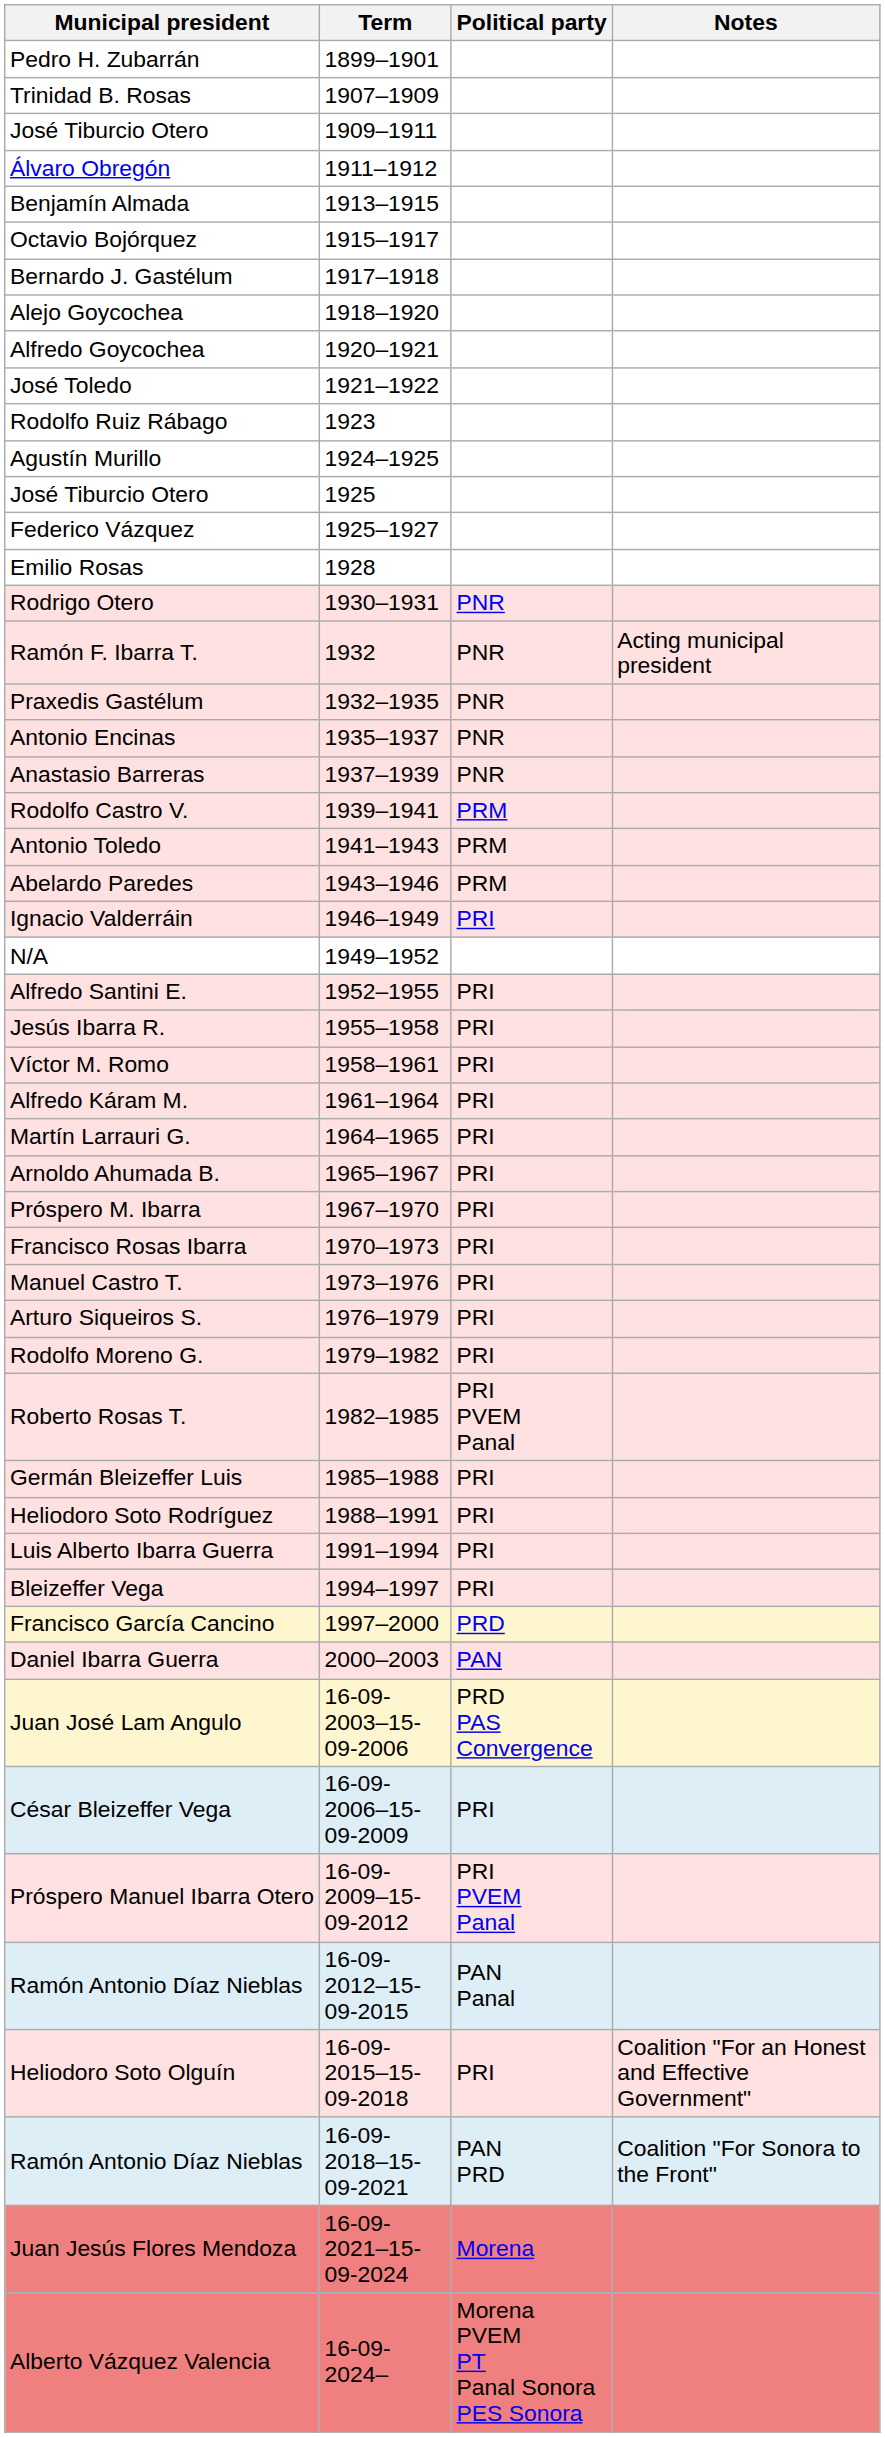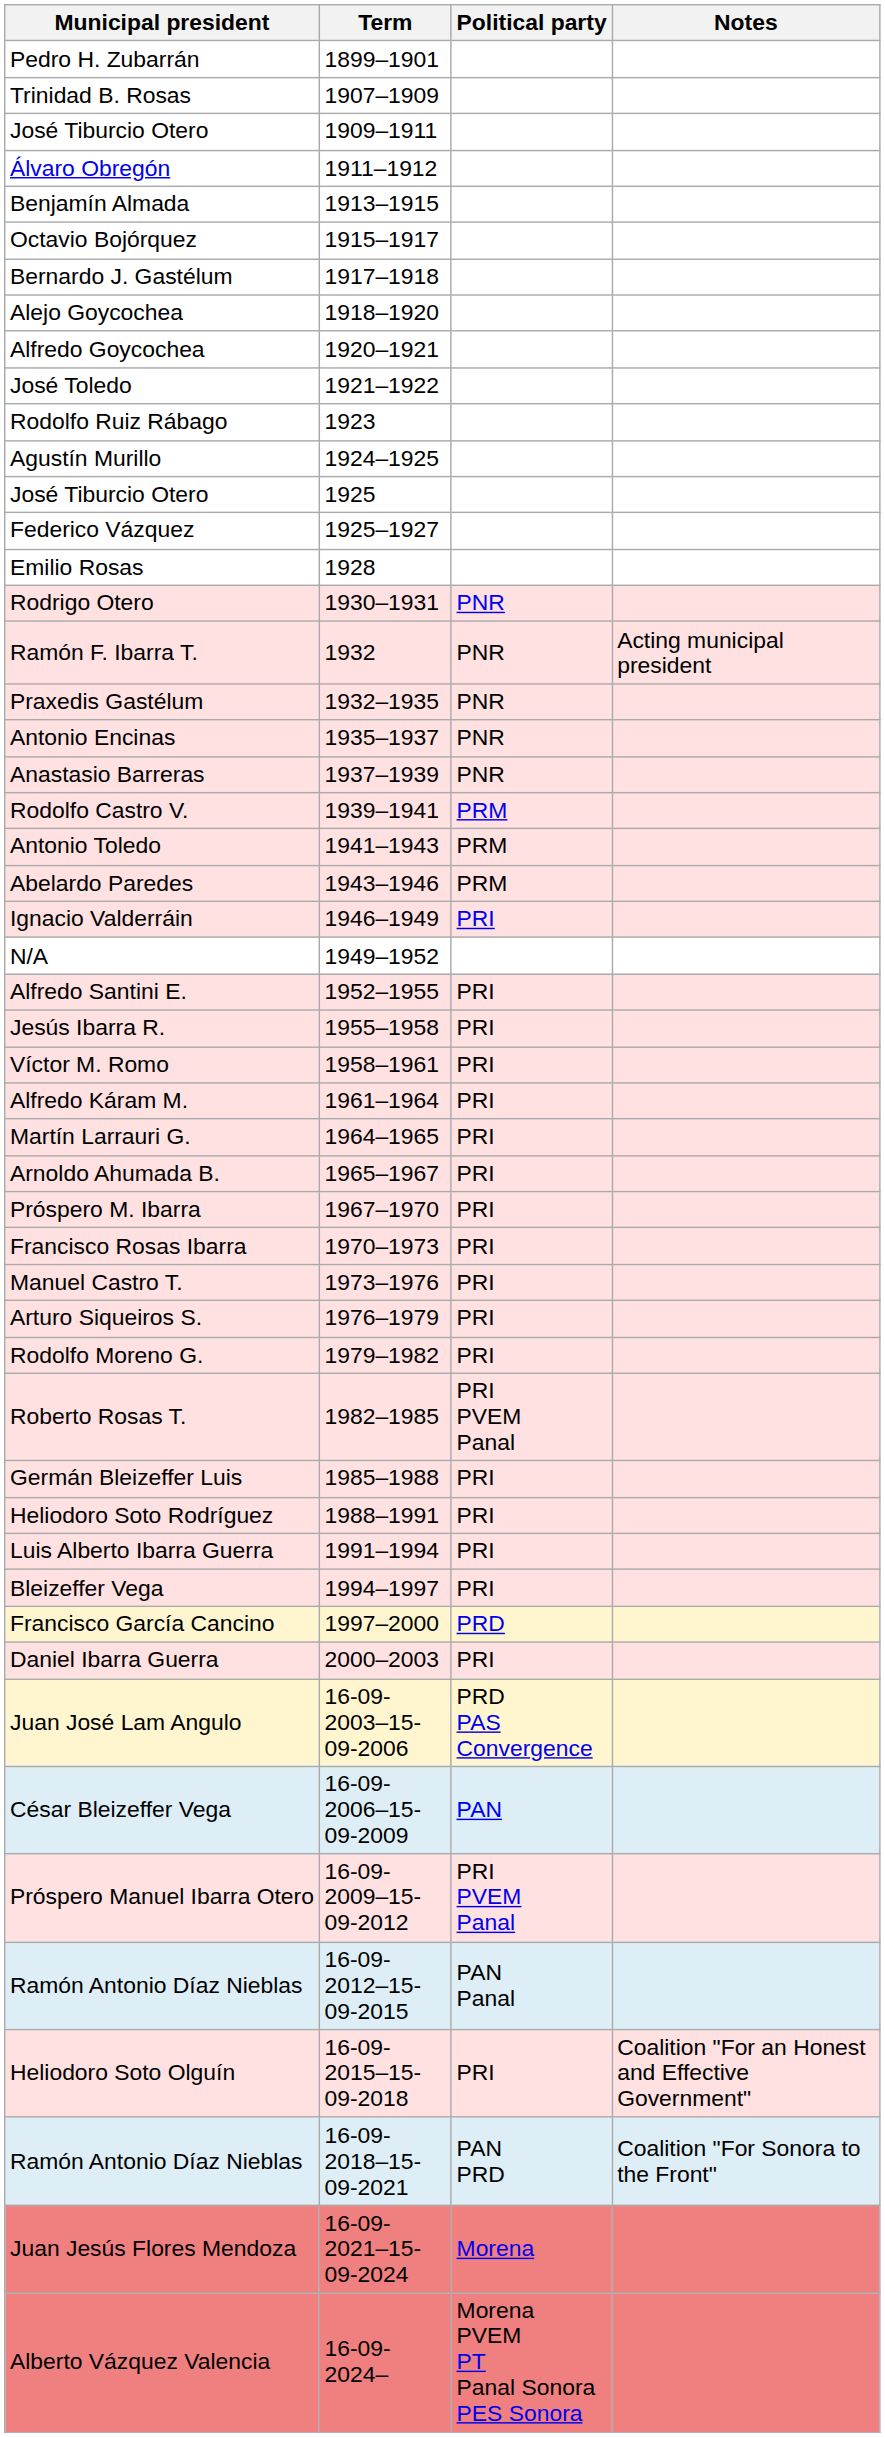 <table class="wikitable">
 <tr>
 <th>Municipal president</th>
 <th width=85px>Term</th>
 <th>Political party</th>
 <th width=180px>Notes</th>
 </tr>
 <tr style="background:#ffffff">
 <td>Pedro H. Zubarrán</td>
 <td>1899–1901</td>
 <td></td>
 <td></td>
 </tr>
 <tr style="background:#ffffff">
 <td>Trinidad B. Rosas</td>
 <td>1907–1909</td>
 <td></td>
 <td></td>
 </tr>
 <tr style="background:#ffffff">
 <td>José Tiburcio Otero</td>
 <td>1909–1911</td>
 <td></td>
 <td></td>
 </tr>
 <tr style="background:#ffffff">
 <td><a href='#'>Álvaro Obregón</a></td>
 <td>1911–1912</td>
 <td></td>
 <td></td>
 </tr>
 <tr style="background:#ffffff">
 <td>Benjamín Almada</td>
 <td>1913–1915</td>
 <td></td>
 <td></td>
 </tr>
 <tr style="background:#ffffff">
 <td>Octavio Bojórquez</td>
 <td>1915–1917</td>
 <td></td>
 <td></td>
 </tr>
 <tr style="background:#ffffff">
 <td>Bernardo J. Gastélum</td>
 <td>1917–1918</td>
 <td></td>
 <td></td>
 </tr>
 <tr style="background:#ffffff">
 <td>Alejo Goycochea</td>
 <td>1918–1920</td>
 <td></td>
 <td></td>
 </tr>
 <tr style="background:#ffffff">
 <td>Alfredo Goycochea</td>
 <td>1920–1921</td>
 <td></td>
 <td></td>
 </tr>
 <tr style="background:#ffffff">
 <td>José Toledo</td>
 <td>1921–1922</td>
 <td></td>
 <td></td>
 </tr>
 <tr style="background:#ffffff">
 <td>Rodolfo Ruiz Rábago</td>
 <td>1923</td>
 <td></td>
 <td></td>
 </tr>
 <tr style="background:#ffffff">
 <td>Agustín Murillo</td>
 <td>1924–1925</td>
 <td></td>
 <td></td>
 </tr>
 <tr style="background:#ffffff">
 <td>José Tiburcio Otero</td>
 <td>1925</td>
 <td></td>
 <td></td>
 </tr>
 <tr style="background:#ffffff">
 <td>Federico Vázquez</td>
 <td>1925–1927</td>
 <td></td>
 <td></td>
 </tr>
 <tr style="background:#ffffff">
 <td>Emilio Rosas</td>
 <td>1928</td>
 <td></td>
 <td></td>
 </tr>
 <tr style="background:#ffe1e1">
 <td>Rodrigo Otero</td>
 <td>1930–1931</td>
 <td><a href='#'>PNR</a> </td>
 <td></td>
 </tr>
 <tr style="background:#ffe1e1">
 <td>Ramón  F. Ibarra T.</td>
 <td>1932</td>
 <td>PNR </td>
 <td>Acting municipal president</td>
 </tr>
 <tr style="background:#ffe1e1">
 <td>Praxedis Gastélum</td>
 <td>1932–1935</td>
 <td>PNR </td>
 <td></td>
 </tr>
 <tr style="background:#ffe1e1">
 <td>Antonio Encinas</td>
 <td>1935–1937</td>
 <td>PNR </td>
 <td></td>
 </tr>
 <tr style="background:#ffe1e1">
 <td>Anastasio Barreras</td>
 <td>1937–1939</td>
 <td>PNR </td>
 <td></td>
 </tr>
 <tr style="background:#ffe1e1">
 <td>Rodolfo Castro V.</td>
 <td>1939–1941</td>
 <td><a href='#'>PRM</a> </td>
 <td></td>
 </tr>
 <tr style="background:#ffe1e1">
 <td>Antonio Toledo</td>
 <td>1941–1943</td>
 <td>PRM </td>
 <td></td>
 </tr>
 <tr style="background:#ffe1e1">
 <td>Abelardo Paredes</td>
 <td>1943–1946</td>
 <td>PRM </td>
 <td></td>
 </tr>
 <tr style="background:#ffe1e1">
 <td>Ignacio Valderráin</td>
 <td>1946–1949</td>
 <td><a href='#'>PRI</a> </td>
 <td></td>
 </tr>
 <tr style="background:#ffffff">
 <td>N/A</td>
 <td>1949–1952</td>
 <td></td>
 <td></td>
 </tr>
 <tr style="background:#ffe1e1">
 <td>Alfredo Santini E.</td>
 <td>1952–1955</td>
 <td>PRI </td>
 <td></td>
 </tr>
 <tr style="background:#ffe1e1">
 <td>Jesús Ibarra R.</td>
 <td>1955–1958</td>
 <td>PRI </td>
 <td></td>
 </tr>
 <tr style="background:#ffe1e1">
 <td>Víctor M. Romo</td>
 <td>1958–1961</td>
 <td>PRI </td>
 <td></td>
 </tr>
 <tr style="background:#ffe1e1">
 <td>Alfredo Káram M.</td>
 <td>1961–1964</td>
 <td>PRI </td>
 <td></td>
 </tr>
 <tr style="background:#ffe1e1">
 <td>Martín Larrauri G.</td>
 <td>1964–1965</td>
 <td>PRI </td>
 <td></td>
 </tr>
 <tr style="background:#ffe1e1">
 <td>Arnoldo Ahumada B.</td>
 <td>1965–1967</td>
 <td>PRI </td>
 <td></td>
 </tr>
 <tr style="background:#ffe1e1">
 <td>Próspero M. Ibarra</td>
 <td>1967–1970</td>
 <td>PRI </td>
 <td></td>
 </tr>
 <tr style="background:#ffe1e1">
 <td>Francisco Rosas Ibarra</td>
 <td>1970–1973</td>
 <td>PRI </td>
 <td></td>
 </tr>
 <tr style="background:#ffe1e1">
 <td>Manuel Castro T.</td>
 <td>1973–1976</td>
 <td>PRI </td>
 <td></td>
 </tr>
 <tr style="background:#ffe1e1">
 <td>Arturo Siqueiros S.</td>
 <td>1976–1979</td>
 <td>PRI </td>
 <td></td>
 </tr>
 <tr style="background:#ffe1e1">
 <td>Rodolfo Moreno G.</td>
 <td>1979–1982</td>
 <td>PRI </td>
 <td></td>
 </tr>
 <tr style="background:#ffe1e1">
 <td>Roberto  Rosas T.</td>
 <td>1982–1985</td>
 <td>PRI <br> PVEM <br> Panal <br></td>
 <td></td>
 </tr>
 <tr style="background:#ffe1e1">
 <td>Germán Bleizeffer Luis</td>
 <td>1985–1988</td>
 <td>PRI </td>
 <td></td>
 </tr>
 <tr style="background:#ffe1e1">
 <td>Heliodoro Soto Rodríguez</td>
 <td>1988–1991</td>
 <td>PRI </td>
 <td></td>
 </tr>
 <tr style="background:#ffe1e1">
 <td>Luis Alberto Ibarra Guerra</td>
 <td>1991–1994</td>
 <td>PRI </td>
 <td></td>
 </tr>
 <tr style="background:#ffe1e1">
 <td>Bleizeffer Vega</td>
 <td>1994–1997</td>
 <td>PRI </td>
 <td></td>
 </tr>
 <tr style="background:#fff6d0">
 <td>Francisco García Cancino</td>
 <td>1997–2000</td>
 <td><a href='#'>PRD</a> </td>
 <td></td>
 </tr>
 <tr style="background:#ffe1e1">
 <td>Daniel Ibarra Guerra</td>
 <td>2000–2003</td>
-<td><a href='#'>PAN</a> </td>
+<td>PRI </td>
 <td></td>
 </tr>
 <tr style="background:#fff6d0">
 <td>Juan José Lam Angulo</td>
 <td>16-09-2003–15-09-2006</td>
 <td>PRD <br> <a href='#'>PAS</a> <br> <a href='#'>Convergence</a> </td>
 <td></td>
 </tr>
 <tr style="background:#ddeef6">
 <td>César Bleizeffer Vega</td>
 <td>16-09-2006–15-09-2009</td>
-<td>PRI </td>
+<td><a href='#'>PAN</a> </td>
 <td></td>
 </tr>
 <tr style="background:#ffe1e1">
 <td>Próspero Manuel Ibarra Otero</td>
 <td>16-09-2009–15-09-2012</td>
 <td>PRI <br> <a href='#'>PVEM</a> <br> <a href='#'>Panal</a> </td>
 <td></td>
 </tr>
 <tr style="background:#ddeef6">
 <td>Ramón Antonio Díaz Nieblas</td>
 <td>16-09-2012–15-09-2015</td>
 <td>PAN <br> Panal </td>
 <td></td>
 </tr>
 <tr style="background:#ffe1e1">
 <td>Heliodoro Soto Olguín</td>
 <td>16-09-2015–15-09-2018</td>
 <td>PRI </td>
 <td>Coalition "For an Honest and Effective Government"</td>
 </tr>
 <tr style="background:#ddeef6">
 <td>Ramón Antonio Díaz Nieblas</td>
 <td>16-09-2018–15-09-2021</td>
 <td>PAN <br> PRD </td>
 <td>Coalition "For Sonora to the Front"</td>
 </tr>
 <tr style="background:#f08080">
 <td>Juan Jesús Flores Mendoza</td>
 <td>16-09-2021–15-09-2024</td>
 <td><a href='#'>Morena</a> </td>
 <td></td>
 </tr>
 <tr style="background:#f08080">
 <td>Alberto Vázquez Valencia</td>
 <td>16-09-2024–</td>
 <td>Morena <br> PVEM <br> <a href='#'>PT</a> <br> Panal Sonora <br> <a href='#'>PES Sonora</a> </td>
 <td></td>
 </tr>
 </table>
